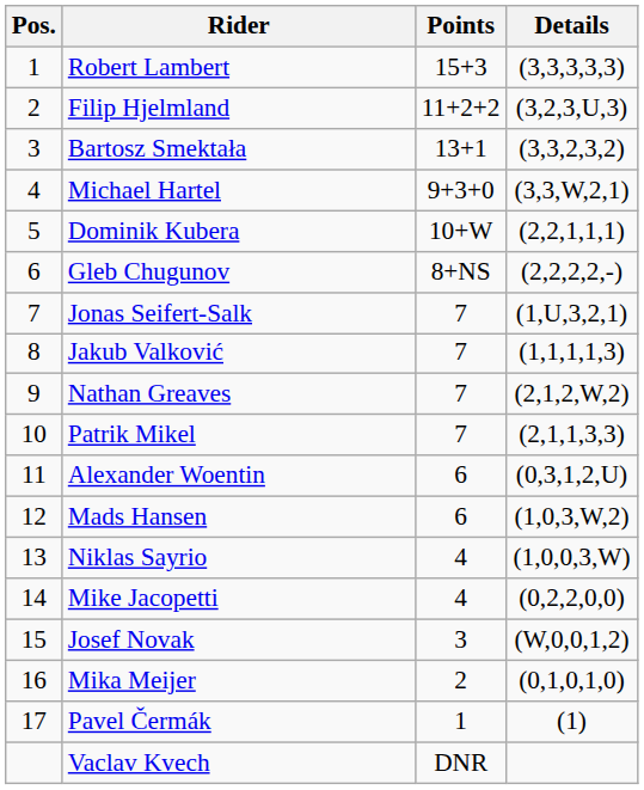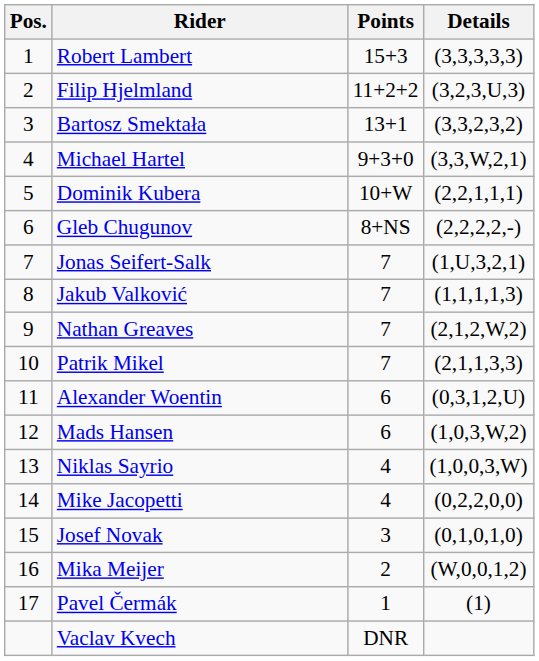 <table class=wikitable style="font-size:93%;">
 <tr>
 <th width=25px>Pos.</th>
 <th width=200px>Rider</th>
 <th width=40px>Points</th>
 <th width=70px>Details</th>
 </tr>
 <tr align=center>
 <td>1</td>
 <td align=left> <a href='#'>Robert Lambert</a></td>
 <td>15+3</td>
 <td>(3,3,3,3,3)</td>
 </tr>
 <tr align=center>
 <td>2</td>
 <td align=left> <a href='#'>Filip Hjelmland</a></td>
 <td>11+2+2</td>
 <td>(3,2,3,U,3)</td>
 </tr>
 <tr align=center>
 <td>3</td>
 <td align=left> <a href='#'>Bartosz Smektała</a></td>
 <td>13+1</td>
 <td>(3,3,2,3,2)</td>
 </tr>
 <tr align=center>
 <td>4</td>
 <td align=left> <a href='#'>Michael Hartel</a></td>
 <td>9+3+0</td>
 <td>(3,3,W,2,1)</td>
 </tr>
 <tr align=center>
 <td>5</td>
 <td align=left> <a href='#'>Dominik Kubera</a></td>
 <td>10+W</td>
 <td>(2,2,1,1,1)</td>
 </tr>
 <tr align=center>
 <td>6</td>
 <td align=left> <a href='#'>Gleb Chugunov</a></td>
 <td>8+NS</td>
 <td>(2,2,2,2,-)</td>
 </tr>
 <tr align=center>
 <td>7</td>
 <td align=left> <a href='#'>Jonas Seifert-Salk</a></td>
 <td>7</td>
 <td>(1,U,3,2,1)</td>
 </tr>
 <tr align=center>
 <td>8</td>
 <td align=left> <a href='#'>Jakub Valković</a></td>
 <td>7</td>
 <td>(1,1,1,1,3)</td>
 </tr>
 <tr align=center>
 <td>9</td>
 <td align=left> <a href='#'>Nathan Greaves</a></td>
 <td>7</td>
 <td>(2,1,2,W,2)</td>
 </tr>
 <tr align=center>
 <td>10</td>
 <td align=left> <a href='#'>Patrik Mikel</a></td>
 <td>7</td>
 <td>(2,1,1,3,3)</td>
 </tr>
 <tr align=center>
 <td>11</td>
 <td align=left> <a href='#'>Alexander Woentin</a></td>
 <td>6</td>
 <td>(0,3,1,2,U)</td>
 </tr>
 <tr align=center>
 <td>12</td>
 <td align=left> <a href='#'>Mads Hansen</a></td>
 <td>6</td>
 <td>(1,0,3,W,2)</td>
 </tr>
 <tr align=center>
 <td>13</td>
 <td align=left> <a href='#'>Niklas Sayrio</a></td>
 <td>4</td>
 <td>(1,0,0,3,W)</td>
 </tr>
 <tr align=center>
 <td>14</td>
 <td align=left> <a href='#'>Mike Jacopetti</a></td>
 <td>4</td>
 <td>(0,2,2,0,0)</td>
 </tr>
 <tr align=center>
 <td>15</td>
 <td align=left> <a href='#'>Josef Novak</a></td>
 <td>3</td>
-<td>(W,0,0,1,2)</td>
+<td>(0,1,0,1,0)</td>
 </tr>
 <tr align=center>
 <td>16</td>
 <td align=left> <a href='#'>Mika Meijer</a></td>
 <td>2</td>
-<td>(0,1,0,1,0)</td>
+<td>(W,0,0,1,2)</td>
 </tr>
 <tr align=center>
 <td>17</td>
 <td align=left> <a href='#'>Pavel Čermák</a></td>
 <td>1</td>
 <td>(1)</td>
 </tr>
 <tr align=center>
 <td></td>
 <td align=left> <a href='#'>Vaclav Kvech</a></td>
 <td>DNR</td>
 <td></td>
 </tr>
 </table>
